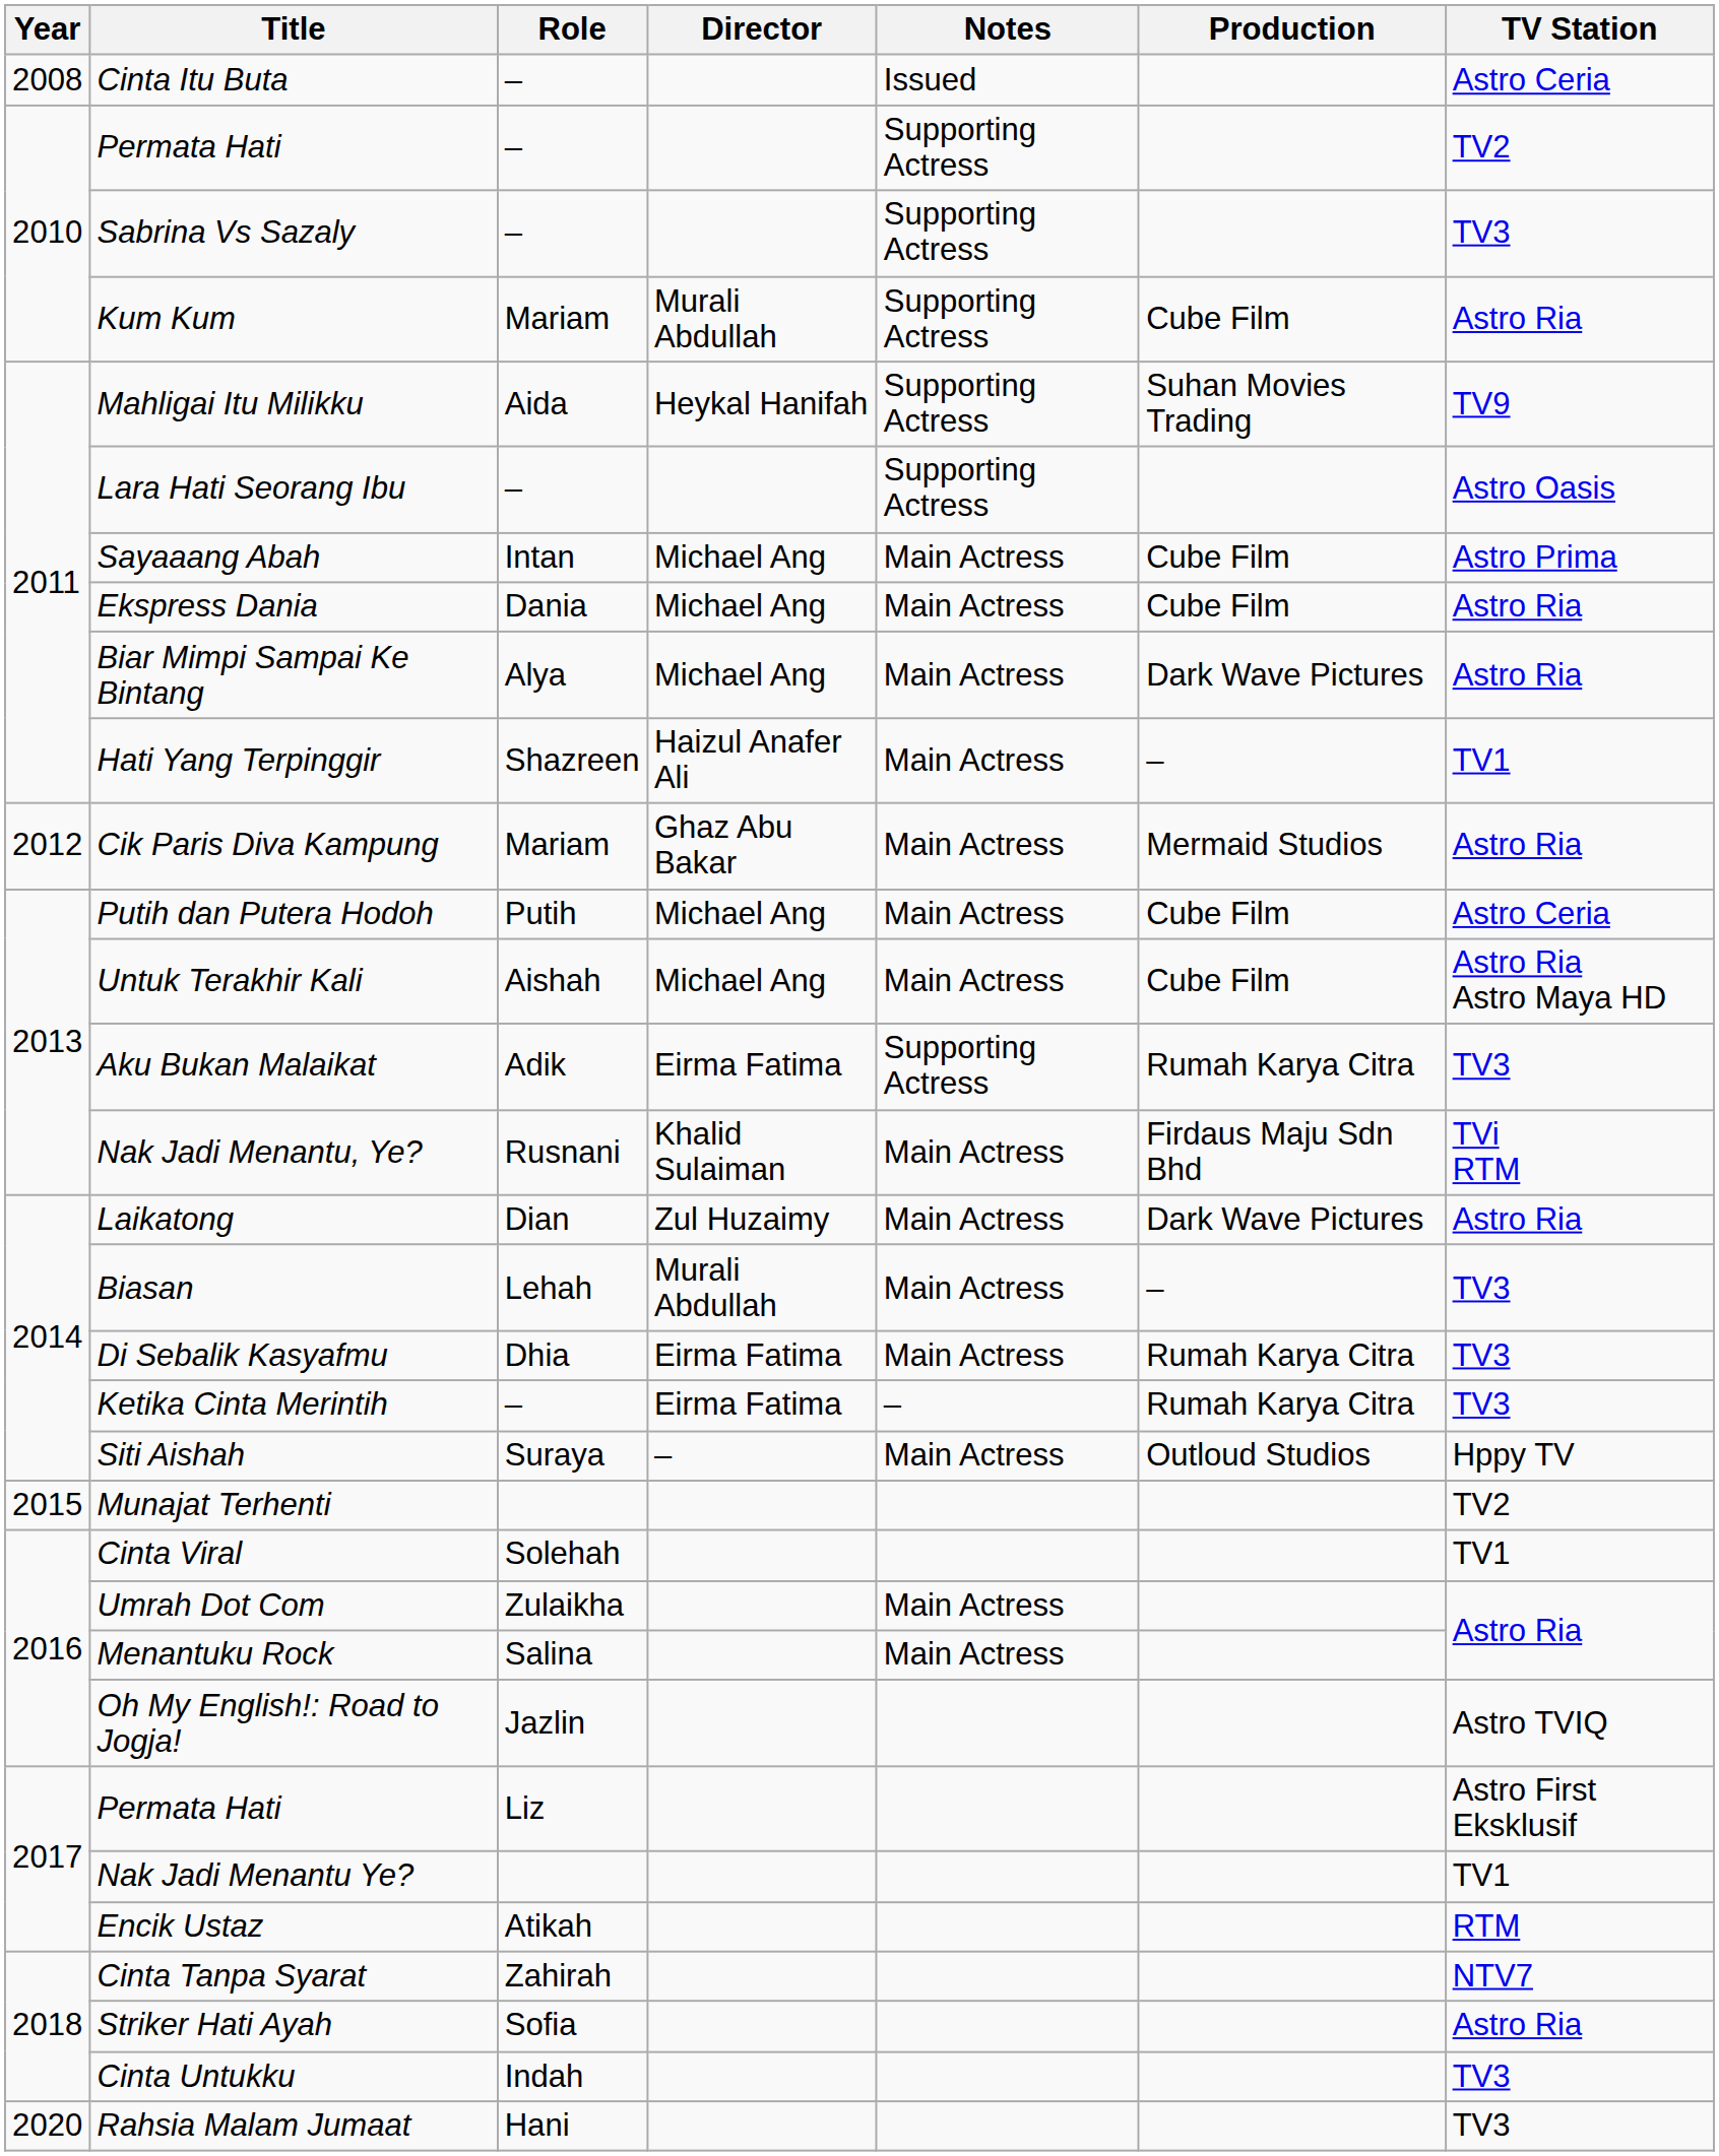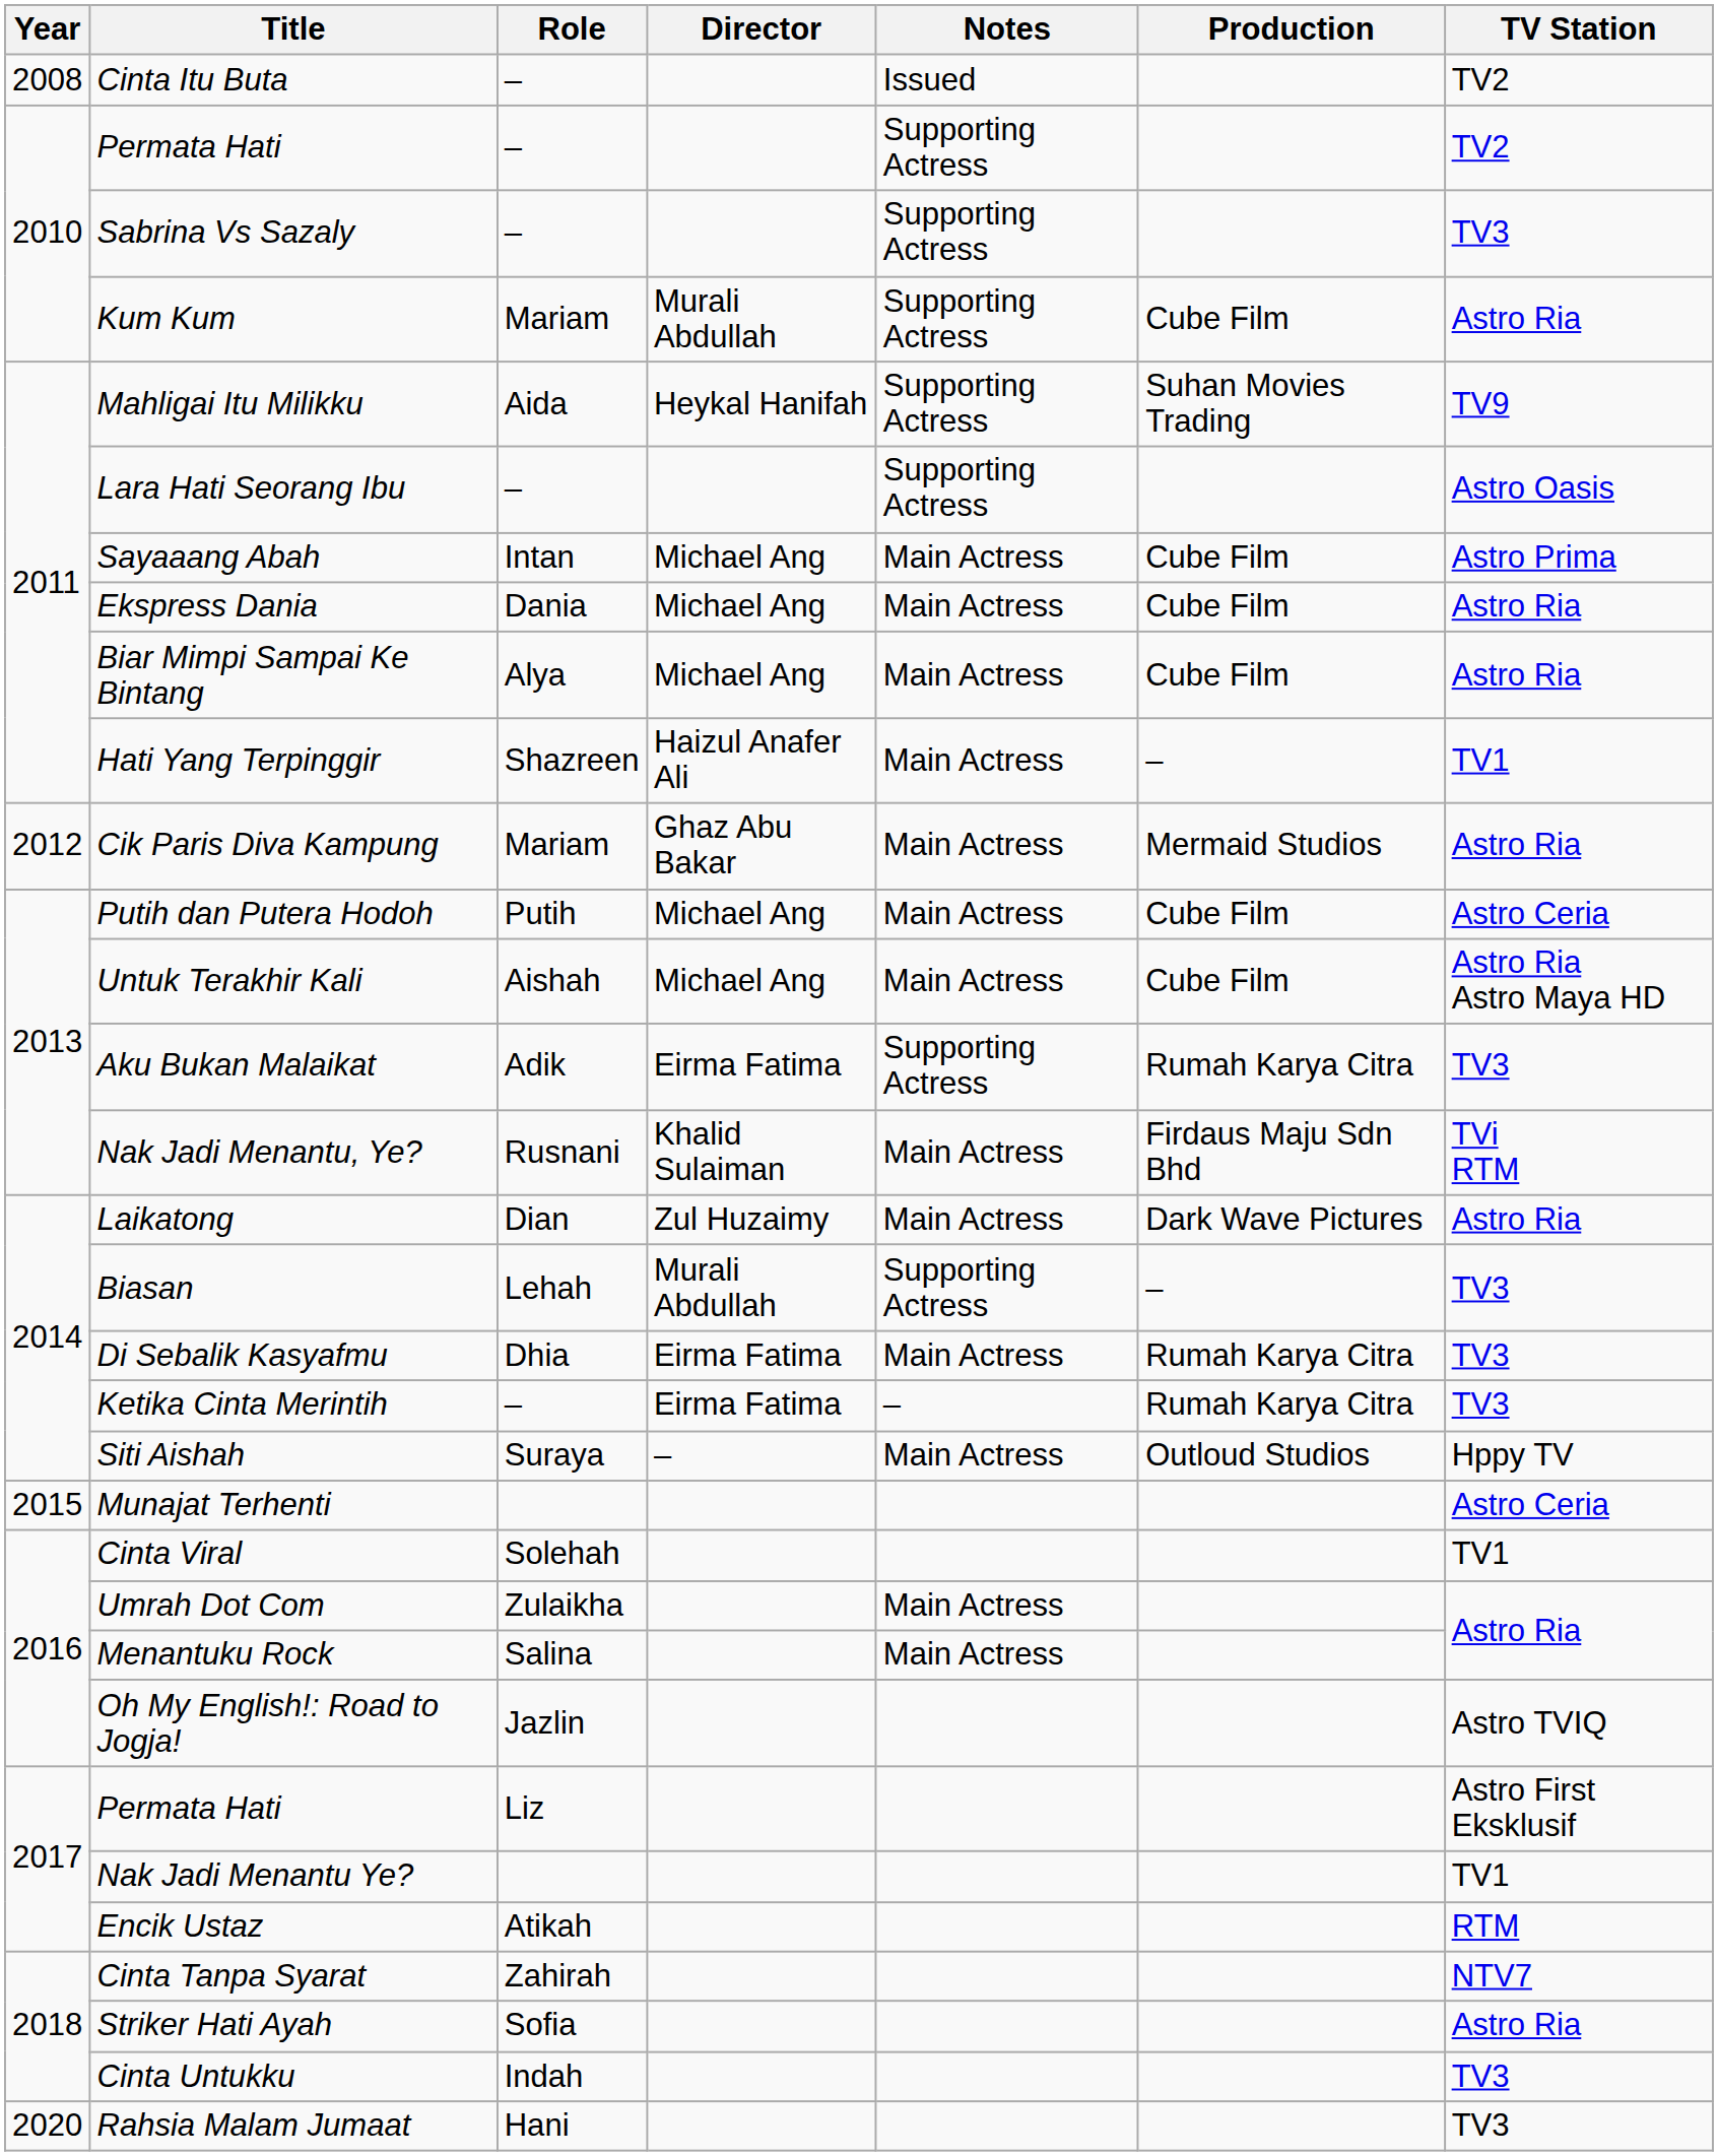 <table class="wikitable sortable">
 <tr>
 <th>Year</th>
 <th>Title</th>
 <th>Role</th>
 <th>Director</th>
 <th>Notes</th>
 <th>Production</th>
 <th>TV Station</th>
 </tr>
 <tr>
 <td>2008</td>
 <td><em>Cinta Itu Buta</em></td>
 <td>–</td>
 <td></td>
 <td>Issued</td>
 <td></td>
-<td><a href='#'>Astro Ceria</a></td>
+<td>TV2</td>
 </tr>
 <tr>
 <td rowspan=3>2010</td>
 <td><em>Permata Hati</em></td>
 <td>–</td>
 <td></td>
 <td>Supporting Actress</td>
 <td></td>
 <td><a href='#'>TV2</a></td>
 </tr>
 <tr>
 <td><em>Sabrina Vs Sazaly</em></td>
 <td>–</td>
 <td></td>
 <td>Supporting Actress</td>
 <td></td>
 <td><a href='#'>TV3</a></td>
 </tr>
 <tr>
 <td><em>Kum Kum</em></td>
 <td>Mariam</td>
 <td>Murali Abdullah</td>
 <td>Supporting Actress</td>
 <td>Cube Film</td>
 <td><a href='#'>Astro Ria</a></td>
 </tr>
 <tr>
 <td rowspan=6>2011</td>
 <td><em>Mahligai Itu Milikku</em></td>
 <td>Aida</td>
 <td>Heykal Hanifah</td>
 <td>Supporting Actress</td>
 <td>Suhan Movies Trading</td>
 <td><a href='#'>TV9</a></td>
 </tr>
 <tr>
 <td><em>Lara Hati Seorang Ibu</em></td>
 <td>–</td>
 <td></td>
 <td>Supporting Actress</td>
 <td></td>
 <td><a href='#'>Astro Oasis</a></td>
 </tr>
 <tr>
 <td><em>Sayaaang Abah</em></td>
 <td>Intan</td>
 <td>Michael Ang</td>
 <td>Main Actress</td>
 <td>Cube Film</td>
 <td><a href='#'>Astro Prima</a></td>
 </tr>
 <tr>
 <td><em>Ekspress Dania</em></td>
 <td>Dania</td>
 <td>Michael Ang</td>
 <td>Main Actress</td>
 <td>Cube Film</td>
 <td><a href='#'>Astro Ria</a></td>
 </tr>
 <tr>
 <td><em>Biar Mimpi Sampai Ke Bintang</em></td>
 <td>Alya</td>
 <td>Michael Ang</td>
 <td>Main Actress</td>
-<td>Dark Wave Pictures</td>
+<td>Cube Film</td>
 <td><a href='#'>Astro Ria</a></td>
 </tr>
 <tr>
 <td><em>Hati Yang Terpinggir</em></td>
 <td>Shazreen</td>
 <td>Haizul Anafer Ali</td>
 <td>Main Actress</td>
 <td>–</td>
 <td><a href='#'>TV1</a></td>
 </tr>
 <tr>
 <td>2012</td>
 <td><em>Cik Paris Diva Kampung</em></td>
 <td>Mariam</td>
 <td>Ghaz Abu Bakar</td>
 <td>Main Actress</td>
 <td>Mermaid Studios</td>
 <td><a href='#'>Astro Ria</a></td>
 </tr>
 <tr>
 <td rowspan=4>2013</td>
 <td><em>Putih dan Putera Hodoh</em></td>
 <td>Putih</td>
 <td>Michael Ang</td>
 <td>Main Actress</td>
 <td>Cube Film</td>
 <td><a href='#'>Astro Ceria</a></td>
 </tr>
 <tr>
 <td><em>Untuk Terakhir Kali</em></td>
 <td>Aishah</td>
 <td>Michael Ang</td>
 <td>Main Actress</td>
 <td>Cube Film</td>
 <td><a href='#'>Astro Ria</a><br>Astro Maya HD</td>
 </tr>
 <tr>
 <td><em>Aku Bukan Malaikat</em></td>
 <td>Adik</td>
 <td>Eirma Fatima</td>
 <td>Supporting Actress</td>
 <td>Rumah Karya Citra</td>
 <td><a href='#'>TV3</a></td>
 </tr>
 <tr>
 <td><em>Nak Jadi Menantu, Ye?</em></td>
 <td>Rusnani</td>
 <td>Khalid Sulaiman</td>
 <td>Main Actress</td>
 <td>Firdaus Maju Sdn Bhd</td>
 <td><a href='#'>TVi<br> RTM</a></td>
 </tr>
 <tr>
 <td rowspan=5>2014</td>
 <td><em>Laikatong</em></td>
 <td>Dian</td>
 <td>Zul Huzaimy</td>
 <td>Main Actress</td>
 <td>Dark Wave Pictures</td>
 <td><a href='#'>Astro Ria</a></td>
 </tr>
 <tr>
 <td><em>Biasan</em></td>
 <td>Lehah</td>
 <td>Murali Abdullah</td>
-<td>Main Actress</td>
+<td>Supporting Actress</td>
 <td>–</td>
 <td><a href='#'>TV3</a></td>
 </tr>
 <tr>
 <td><em>Di Sebalik Kasyafmu</em></td>
 <td>Dhia</td>
 <td>Eirma Fatima</td>
 <td>Main Actress</td>
 <td>Rumah Karya Citra</td>
 <td><a href='#'>TV3</a></td>
 </tr>
 <tr>
 <td><em>Ketika Cinta Merintih</em></td>
 <td>–</td>
 <td>Eirma Fatima</td>
 <td>–</td>
 <td>Rumah Karya Citra</td>
 <td><a href='#'>TV3</a></td>
 </tr>
 <tr>
 <td><em>Siti Aishah</em></td>
 <td>Suraya</td>
 <td>–</td>
 <td>Main Actress</td>
 <td>Outloud Studios</td>
 <td>Hppy TV</td>
 </tr>
 <tr>
 <td>2015</td>
 <td><em>Munajat Terhenti</em></td>
 <td></td>
 <td></td>
 <td></td>
 <td></td>
-<td>TV2</td>
+<td><a href='#'>Astro Ceria</a></td>
 </tr>
 <tr>
 <td rowspan="4">2016</td>
 <td><em>Cinta Viral</em></td>
 <td>Solehah</td>
 <td></td>
 <td></td>
 <td></td>
 <td>TV1</td>
 </tr>
 <tr>
 <td><em>Umrah Dot Com</em></td>
 <td>Zulaikha</td>
 <td></td>
 <td>Main Actress</td>
 <td></td>
 <td rowspan="2"><a href='#'>Astro Ria</a></td>
 </tr>
 <tr>
 <td><em>Menantuku Rock</em></td>
 <td>Salina</td>
 <td></td>
 <td>Main Actress</td>
 <td></td>
 </tr>
 <tr>
 <td><em>Oh My English!: Road to Jogja!</em></td>
 <td>Jazlin</td>
 <td></td>
 <td></td>
 <td></td>
 <td>Astro TVIQ</td>
 </tr>
 <tr>
 <td rowspan="3">2017</td>
 <td><em>Permata Hati</em></td>
 <td>Liz</td>
 <td></td>
 <td></td>
 <td></td>
 <td>Astro First Eksklusif</td>
 </tr>
 <tr>
 <td><em>Nak Jadi Menantu Ye?</em></td>
 <td></td>
 <td></td>
 <td></td>
 <td></td>
 <td>TV1</td>
 </tr>
 <tr>
 <td><em>Encik Ustaz</em></td>
 <td>Atikah</td>
 <td></td>
 <td></td>
 <td></td>
 <td><a href='#'>RTM</a></td>
 </tr>
 <tr>
 <td rowspan="3">2018</td>
 <td><em>Cinta Tanpa Syarat</em></td>
 <td>Zahirah</td>
 <td></td>
 <td></td>
 <td></td>
 <td><a href='#'>NTV7</a></td>
 </tr>
 <tr>
 <td><em>Striker Hati Ayah</em></td>
 <td>Sofia</td>
 <td></td>
 <td></td>
 <td></td>
 <td><a href='#'>Astro Ria</a></td>
 </tr>
 <tr>
 <td><em>Cinta Untukku</em></td>
 <td>Indah</td>
 <td></td>
 <td></td>
 <td></td>
 <td><a href='#'>TV3</a></td>
 </tr>
 <tr>
 <td>2020</td>
 <td><em>Rahsia Malam Jumaat</em></td>
 <td>Hani</td>
 <td></td>
 <td></td>
 <td></td>
 <td>TV3</td>
 </tr>
 </table>
